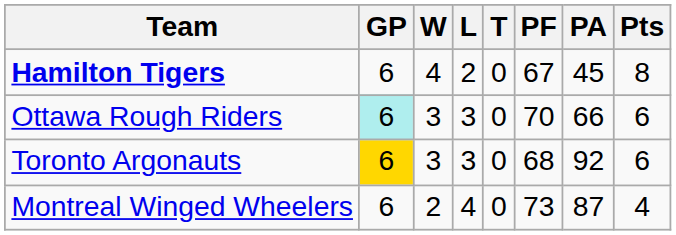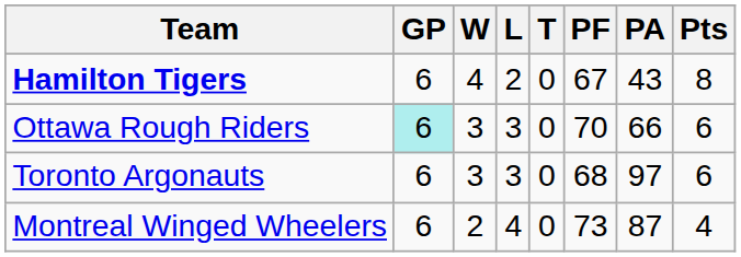 <table class="wikitable">
 <tr>
 <th>Team</th>
 <th>GP</th>
 <th>W</th>
 <th>L</th>
 <th>T</th>
 <th>PF</th>
 <th>PA</th>
 <th>Pts</th>
 </tr>
 <tr align="center">
 <td align="left"><strong><a href='#'>Hamilton Tigers</a></strong></td>
 <td>6</td>
 <td>4</td>
 <td>2</td>
 <td>0</td>
 <td>67</td>
-<td>45</td>
+<td>43</td>
 <td>8</td>
 </tr>
 <tr align="center">
 <td align="left"><a href='#'>Ottawa Rough Riders</a></td>
 <td style="background: paleturquoise;">6</td>
 <td>3</td>
 <td>3</td>
 <td>0</td>
 <td>70</td>
 <td>66</td>
 <td>6</td>
 </tr>
 <tr align="center">
 <td align="left"><a href='#'>Toronto Argonauts</a></td>
-<td style="background: gold;">6</td>
+<td>6</td>
 <td>3</td>
 <td>3</td>
 <td>0</td>
 <td>68</td>
-<td>92</td>
+<td>97</td>
 <td>6</td>
 </tr>
 <tr align="center">
 <td align="left"><a href='#'>Montreal Winged Wheelers</a></td>
 <td>6</td>
 <td>2</td>
 <td>4</td>
 <td>0</td>
 <td>73</td>
 <td>87</td>
 <td>4</td>
 </tr>
 </table>
